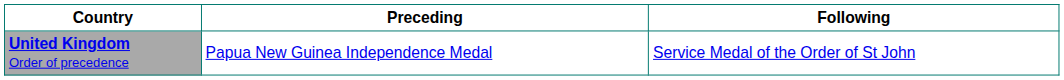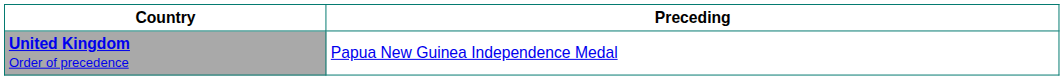 <table border="2" cellpadding="4" cellspacing="0" style="margin: 1em 1em 1em 0; background:white; border: 1px #01796F solid; border-collapse: collapse; width:68%">
 <tr bgcolor="white">
 <td align="center"><strong>Country</strong></td>
 <td align="center"><strong>Preceding</strong></td>
-<td align="center"><strong>Following</strong></td>
 </tr>
 <tr>
 <td bgcolor="#A9A9A9"> <strong><a href='#'><span>United Kingdom</span></a></strong><br><small><a href='#'><span>Order of precedence</span></a></small></td>
 <td><a href='#'>Papua New Guinea Independence Medal</a></td>
-<td><a href='#'>Service Medal of the Order of St John</a></td>
 </tr>
 </table>
